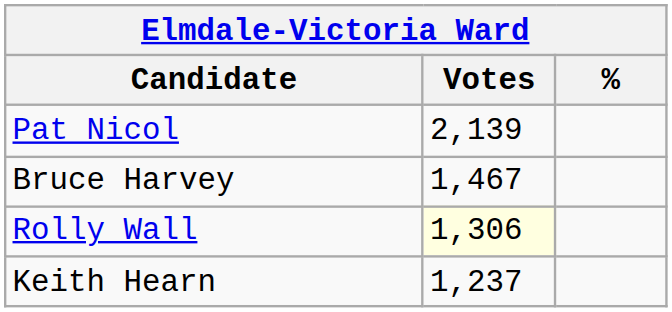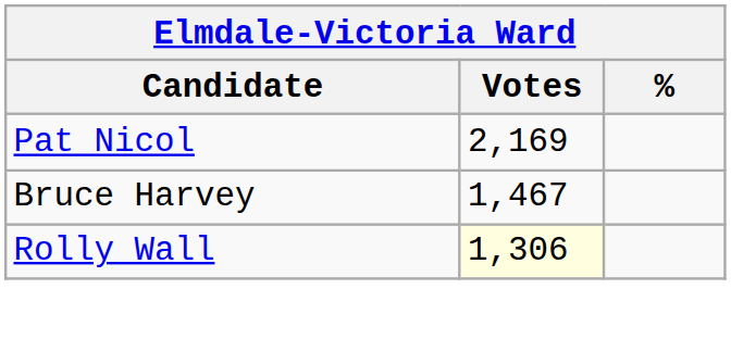 <table class="wikitable">
 <tr>
 <th colspan="3"><a href='#'>Elmdale-Victoria Ward</a></th>
 </tr>
 <tr>
 <th style="width: 170px">Candidate</th>
 <th style="width: 50px">Votes</th>
 <th style="width: 40px">%</th>
 </tr>
 <tr>
 <td><a href='#'>Pat Nicol</a></td>
-<td>2,139</td>
+<td>2,169</td>
 <td></td>
 </tr>
 <tr>
 <td>Bruce Harvey</td>
 <td>1,467</td>
 <td></td>
 </tr>
 <tr>
 <td><a href='#'>Rolly Wall</a></td>
 <td style="background: lightyellow;">1,306</td>
 <td></td>
 </tr>
-<tr>
-<td>Keith Hearn</td>
-<td>1,237</td>
-<td></td>
-</tr>
 </table>
